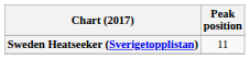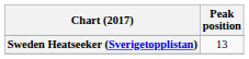 <table class="wikitable plainrowheaders sortable" style="text-align:center;">
 <tr>
 <th scope="col">Chart (2017)</th>
 <th scope="col">Peak<br>position</th>
 </tr>
 <tr>
 </tr>
 <tr>
 <th scope="row">Sweden Heatseeker (<a href='#'>Sverigetopplistan</a>)</th>
-<td>11</td>
+<td>13</td>
 </tr>
 <tr>
 </tr>
 </table>
